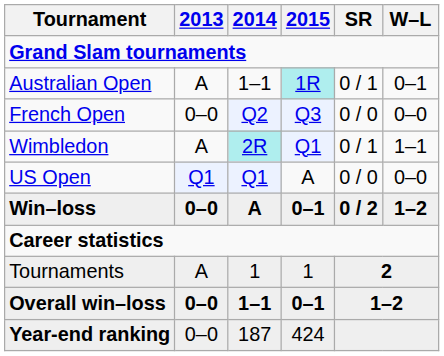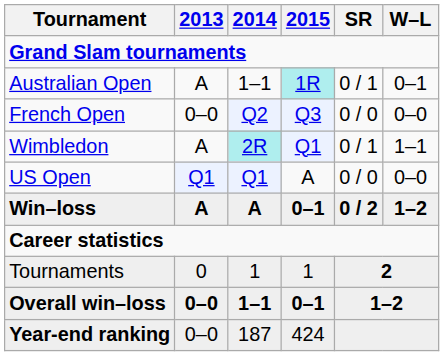 <table class=wikitable style=text-align:center>
 <tr>
 <th>Tournament</th>
 <th><a href='#'>2013</a></th>
 <th><a href='#'>2014</a></th>
 <th><a href='#'>2015</a></th>
 <th>SR</th>
 <th width=38>W–L</th>
 </tr>
 <tr>
 <td colspan="6" align="left"><strong><a href='#'>Grand Slam tournaments</a></strong></td>
 </tr>
 <tr>
 <td align=left><a href='#'>Australian Open</a></td>
 <td>A</td>
 <td>1–1</td>
 <td bgcolor=afeeee><a href='#'>1R</a></td>
 <td>0 / 1</td>
 <td>0–1</td>
 </tr>
 <tr>
 <td align=left><a href='#'>French Open</a></td>
 <td>0–0</td>
 <td bgcolor=ecf2ff><a href='#'>Q2</a></td>
 <td bgcolor=ecf2ff><a href='#'>Q3</a></td>
 <td>0 / 0</td>
 <td>0–0</td>
 </tr>
 <tr>
 <td align=left><a href='#'>Wimbledon</a></td>
 <td>A</td>
 <td bgcolor=afeeee><a href='#'>2R</a></td>
 <td bgcolor=ecf2ff><a href='#'>Q1</a></td>
 <td>0 / 1</td>
 <td>1–1</td>
 </tr>
 <tr>
 <td align=left><a href='#'>US Open</a></td>
 <td bgcolor=ecf2ff><a href='#'>Q1</a></td>
 <td bgcolor=ecf2ff><a href='#'>Q1</a></td>
 <td>A</td>
 <td>0 / 0</td>
 <td>0–0</td>
 </tr>
 <tr style="font-weight:bold; background:#efefef;">
 <td style=text-align:left>Win–loss</td>
-<td>0–0</td>
+<td>A</td>
 <td>A</td>
 <td>0–1</td>
 <td>0 / 2</td>
 <td>1–2</td>
 </tr>
 <tr>
 <td colspan="6" align="left"><strong>Career statistics</strong></td>
 </tr>
 <tr bgcolor=efefef>
 <td align=left>Tournaments</td>
-<td>A</td>
+<td>0</td>
 <td>1</td>
 <td>1</td>
 <td colspan="2"><strong>2</strong></td>
 </tr>
 <tr style="font-weight:bold; background:#efefef;">
 <td style=text-align:left>Overall win–loss</td>
 <td>0–0</td>
 <td>1–1</td>
 <td>0–1</td>
 <td colspan="2">1–2</td>
 </tr>
 <tr bgcolor=efefef>
 <td align=left><strong>Year-end ranking</strong></td>
 <td>0–0</td>
 <td>187</td>
 <td>424</td>
 <td colspan="2"></td>
 </tr>
 </table>
